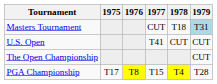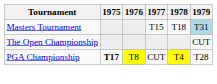 <table class="wikitable" style="font-size:95%;text-align:center;">
 <tr>
 <th>Tournament</th>
 <th>1975</th>
 <th>1976</th>
 <th>1977</th>
 <th>1978</th>
 <th>1979</th>
 </tr>
 <tr>
 <td align=left><a href='#'>Masters Tournament</a></td>
 <td style="background:#eeeeee;"></td>
 <td style="background:#eeeeee;"></td>
-<td>CUT</td>
+<td>T15</td>
 <td>T18</td>
 <td style="background: lightblue;">T31</td>
-</tr>
-<tr>
-<td align=left><a href='#'>U.S. Open</a></td>
-<td style="background:#eeeeee;"></td>
-<td style="background:#eeeeee;"></td>
-<td>T41</td>
-<td>CUT</td>
-<td>CUT</td>
 </tr>
 <tr>
 <td align=left><a href='#'>The Open Championship</a></td>
 <td style="background:#eeeeee;"></td>
 <td style="background:#eeeeee;"></td>
 <td style="background:#eeeeee;"></td>
 <td style="background:#eeeeee;"></td>
 <td>CUT</td>
 </tr>
 <tr>
 <td align=left><a href='#'>PGA Championship</a></td>
-<td>T17</td>
+<td><strong>T17</strong></td>
 <td style="background:yellow;">T8</td>
-<td>T15</td>
+<td>CUT</td>
 <td style="background:yellow;">T4</td>
 <td>T28</td>
 </tr>
 </table>
